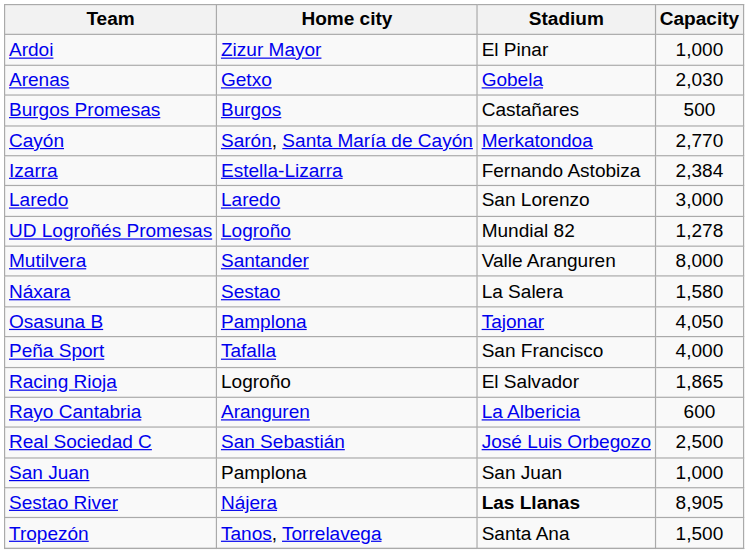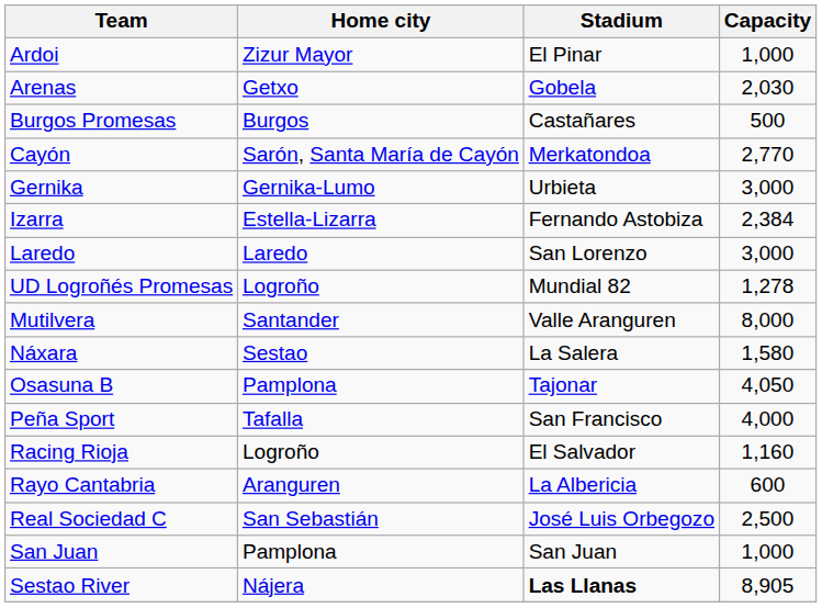 <table class="wikitable sortable">
 <tr>
 <th>Team</th>
 <th>Home city</th>
 <th>Stadium</th>
 <th>Capacity</th>
 </tr>
 <tr>
 <td><a href='#'>Ardoi</a></td>
 <td><a href='#'>Zizur Mayor</a></td>
 <td>El Pinar</td>
 <td align=center>1,000</td>
 </tr>
 <tr>
 <td><a href='#'>Arenas</a></td>
 <td><a href='#'>Getxo</a></td>
 <td><a href='#'>Gobela</a></td>
 <td align=center>2,030</td>
 </tr>
 <tr>
 <td><a href='#'>Burgos Promesas</a></td>
 <td><a href='#'>Burgos</a></td>
 <td>Castañares</td>
 <td align=center>500</td>
 </tr>
 <tr>
 <td><a href='#'>Cayón</a></td>
 <td><a href='#'>Sarón</a>, <a href='#'>Santa María de Cayón</a></td>
 <td><a href='#'>Merkatondoa</a></td>
 <td align=center>2,770</td>
+</tr>
+<tr>
+<td><a href='#'>Gernika</a></td>
+<td><a href='#'>Gernika-Lumo</a></td>
+<td>Urbieta</td>
+<td align=center>3,000</td>
 </tr>
 <tr>
 <td><a href='#'>Izarra</a></td>
 <td><a href='#'>Estella-Lizarra</a></td>
 <td>Fernando Astobiza</td>
 <td align=center>2,384</td>
 </tr>
 <tr>
 <td><a href='#'>Laredo</a></td>
 <td><a href='#'>Laredo</a></td>
 <td>San Lorenzo</td>
 <td align=center>3,000</td>
 </tr>
 <tr>
 <td><a href='#'>UD Logroñés Promesas</a></td>
 <td><a href='#'>Logroño</a></td>
 <td>Mundial 82</td>
 <td align=center>1,278</td>
 </tr>
 <tr>
 <td><a href='#'>Mutilvera</a></td>
 <td><a href='#'>Santander</a></td>
 <td>Valle Aranguren</td>
 <td align=center>8,000</td>
 </tr>
 <tr>
 <td><a href='#'>Náxara</a></td>
 <td><a href='#'>Sestao</a></td>
 <td>La Salera</td>
 <td align=center>1,580</td>
 </tr>
 <tr>
 <td><a href='#'>Osasuna B</a></td>
 <td><a href='#'>Pamplona</a></td>
 <td><a href='#'>Tajonar</a></td>
 <td align=center>4,050</td>
 </tr>
 <tr>
 <td><a href='#'>Peña Sport</a></td>
 <td><a href='#'>Tafalla</a></td>
 <td>San Francisco</td>
 <td align=center>4,000</td>
 </tr>
 <tr>
 <td><a href='#'>Racing Rioja</a></td>
 <td>Logroño</td>
 <td>El Salvador</td>
-<td align=center>1,865</td>
+<td align=center>1,160</td>
 </tr>
 <tr>
 <td><a href='#'>Rayo Cantabria</a></td>
 <td><a href='#'>Aranguren</a></td>
 <td><a href='#'>La Albericia</a></td>
 <td align=center>600</td>
 </tr>
 <tr>
 <td><a href='#'>Real Sociedad C</a></td>
 <td><a href='#'>San Sebastián</a></td>
 <td><a href='#'>José Luis Orbegozo</a></td>
 <td align=center>2,500</td>
 </tr>
 <tr>
 <td><a href='#'>San Juan</a></td>
 <td>Pamplona</td>
 <td>San Juan</td>
 <td align=center>1,000</td>
 </tr>
 <tr>
 <td><a href='#'>Sestao River</a></td>
 <td><a href='#'>Nájera</a></td>
 <td><strong>Las Llanas</strong></td>
 <td align=center>8,905</td>
 </tr>
 <tr>
-<td><a href='#'>Tropezón</a></td>
-<td><a href='#'>Tanos</a>, <a href='#'>Torrelavega</a></td>
-<td>Santa Ana</td>
-<td align=center>1,500</td>
-</tr>
-<tr>
 </tr>
 </table>
